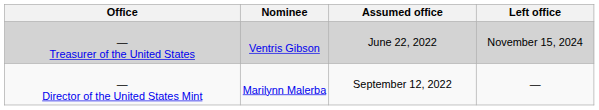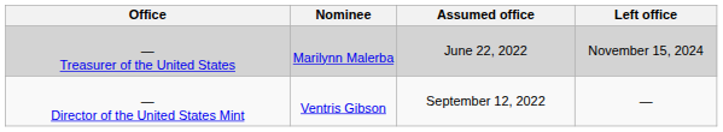 <table class="wikitable sortable" style="text-align:center">
 <tr>
 <th style="width:40%;">Office</th>
 <th style="width:15%;">Nominee</th>
 <th style="width:25%;" data-sort-type="date">Assumed office</th>
 <th style="width:20%;" data-sort-type="date">Left office</th>
 </tr>
 <tr style="background:lightgray;">
 <td><br>—<br><a href='#'>Treasurer of the United States</a></td>
-<td><br><a href='#'>Ventris Gibson</a></td>
+<td><br><a href='#'>Marilynn Malerba</a></td>
 <td>June 22, 2022<br></td>
 <td>November 15, 2024</td>
 </tr>
 <tr>
 <td><br>—<br><a href='#'>Director of the United States Mint</a></td>
-<td><br><a href='#'>Marilynn Malerba</a></td>
+<td><br><a href='#'>Ventris Gibson</a></td>
 <td>September 12, 2022</td>
 <td>—</td>
 </tr>
 </table>
